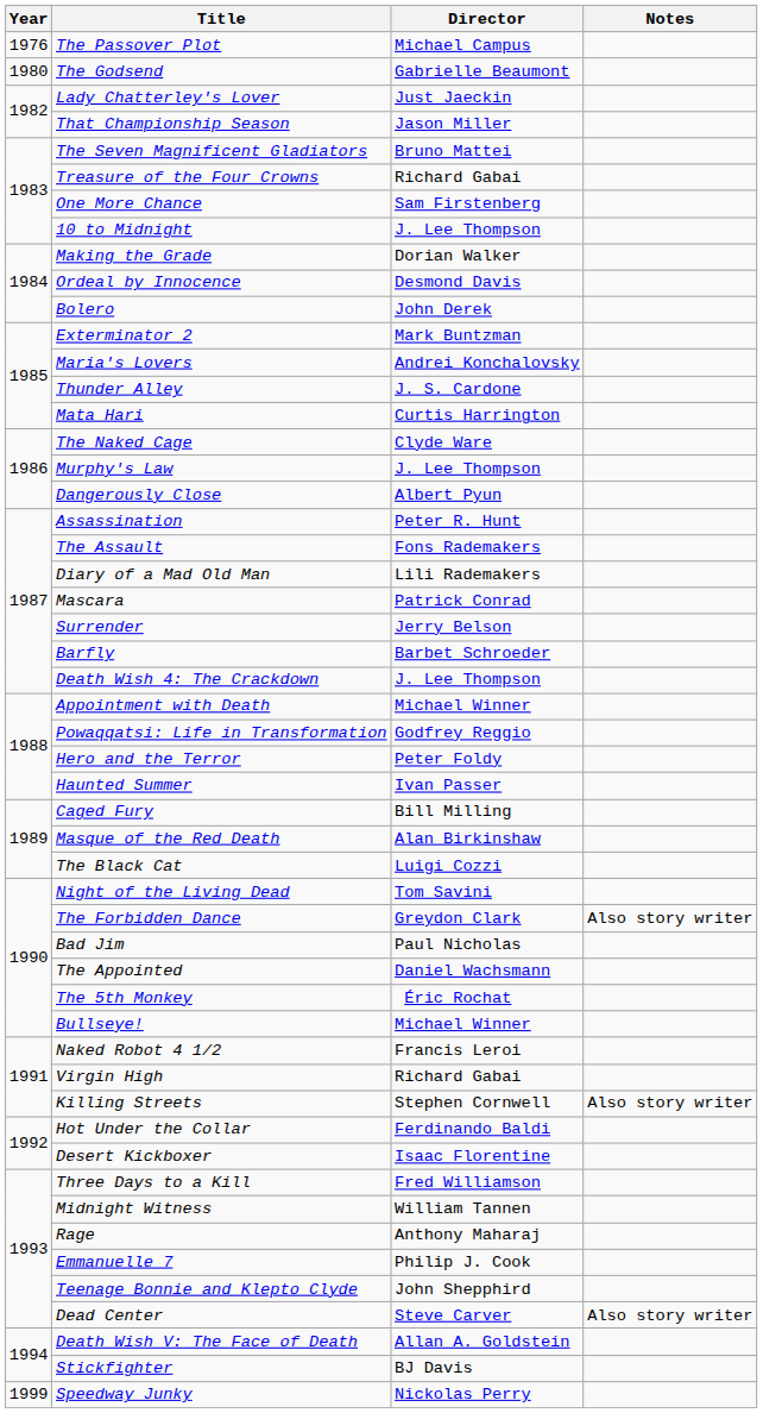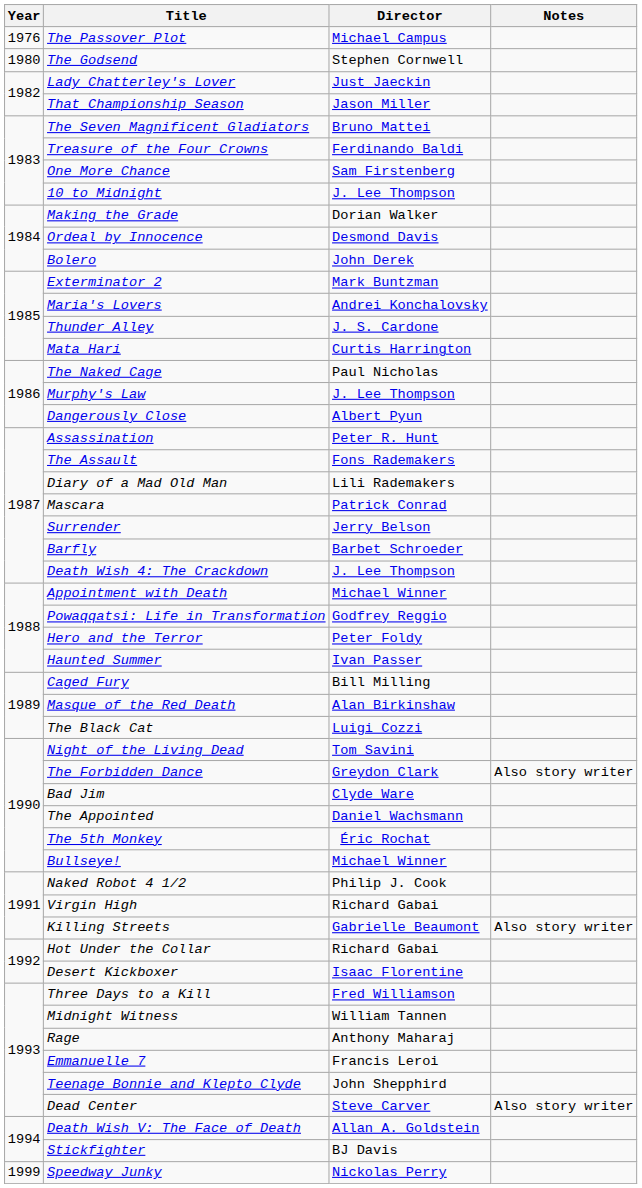 <table class="wikitable">
 <tr>
 <th>Year</th>
 <th>Title</th>
 <th>Director</th>
 <th>Notes</th>
 </tr>
 <tr>
 <td>1976</td>
 <td><em><a href='#'>The Passover Plot</a></em></td>
 <td><a href='#'>Michael Campus</a></td>
 <td></td>
 </tr>
 <tr>
 <td>1980</td>
 <td><em><a href='#'>The Godsend</a></em></td>
-<td><a href='#'>Gabrielle Beaumont</a></td>
+<td>Stephen Cornwell</td>
 <td></td>
 </tr>
 <tr>
 <td rowspan=2>1982</td>
 <td><em><a href='#'>Lady Chatterley's Lover</a></em></td>
 <td><a href='#'>Just Jaeckin</a></td>
 <td></td>
 </tr>
 <tr>
 <td><em><a href='#'>That Championship Season</a></em></td>
 <td><a href='#'>Jason Miller</a></td>
 <td></td>
 </tr>
 <tr>
 <td rowspan=4>1983</td>
 <td><em><a href='#'>The Seven Magnificent Gladiators</a></em></td>
 <td><a href='#'>Bruno Mattei</a></td>
 <td></td>
 </tr>
 <tr>
 <td><em><a href='#'>Treasure of the Four Crowns</a></em></td>
-<td>Richard Gabai</td>
+<td><a href='#'>Ferdinando Baldi</a></td>
 <td></td>
 </tr>
 <tr>
 <td><em><a href='#'>One More Chance</a></em></td>
 <td><a href='#'>Sam Firstenberg</a></td>
 <td></td>
 </tr>
 <tr>
 <td><em><a href='#'>10 to Midnight</a></em></td>
 <td><a href='#'>J. Lee Thompson</a></td>
 <td></td>
 </tr>
 <tr>
 <td rowspan=3>1984</td>
 <td><em><a href='#'>Making the Grade</a></em></td>
 <td>Dorian Walker</td>
 <td></td>
 </tr>
 <tr>
 <td><em><a href='#'>Ordeal by Innocence</a></em></td>
 <td><a href='#'>Desmond Davis</a></td>
 <td></td>
 </tr>
 <tr>
 <td><em><a href='#'>Bolero</a></em></td>
 <td><a href='#'>John Derek</a></td>
 <td></td>
 </tr>
 <tr>
 <td rowspan=4>1985</td>
 <td><em><a href='#'>Exterminator 2</a></em></td>
 <td><a href='#'>Mark Buntzman</a></td>
 <td></td>
 </tr>
 <tr>
 <td><em><a href='#'>Maria's Lovers</a></em></td>
 <td><a href='#'>Andrei Konchalovsky</a></td>
 <td></td>
 </tr>
 <tr>
 <td><em><a href='#'>Thunder Alley</a></em></td>
 <td><a href='#'>J. S. Cardone</a></td>
 <td></td>
 </tr>
 <tr>
 <td><em><a href='#'>Mata Hari</a></em></td>
 <td><a href='#'>Curtis Harrington</a></td>
 <td></td>
 </tr>
 <tr>
 <td rowspan=3>1986</td>
 <td><em><a href='#'>The Naked Cage</a></em></td>
-<td><a href='#'>Clyde Ware</a></td>
+<td>Paul Nicholas</td>
 <td></td>
 </tr>
 <tr>
 <td><em><a href='#'>Murphy's Law</a></em></td>
 <td><a href='#'>J. Lee Thompson</a></td>
 <td></td>
 </tr>
 <tr>
 <td><em><a href='#'>Dangerously Close</a></em></td>
 <td><a href='#'>Albert Pyun</a></td>
 <td></td>
 </tr>
 <tr>
 <td rowspan=7>1987</td>
 <td><em><a href='#'>Assassination</a></em></td>
 <td><a href='#'>Peter R. Hunt</a></td>
 <td></td>
 </tr>
 <tr>
 <td><em><a href='#'>The Assault</a></em></td>
 <td><a href='#'>Fons Rademakers</a></td>
 <td></td>
 </tr>
 <tr>
 <td><em>Diary of a Mad Old Man</em></td>
 <td>Lili Rademakers</td>
 <td></td>
 </tr>
 <tr>
 <td><em>Mascara</em></td>
 <td><a href='#'>Patrick Conrad</a></td>
 <td></td>
 </tr>
 <tr>
 <td><em><a href='#'>Surrender</a></em></td>
 <td><a href='#'>Jerry Belson</a></td>
 <td></td>
 </tr>
 <tr>
 <td><em><a href='#'>Barfly</a></em></td>
 <td><a href='#'>Barbet Schroeder</a></td>
 <td></td>
 </tr>
 <tr>
 <td><em><a href='#'>Death Wish 4: The Crackdown</a></em></td>
 <td><a href='#'>J. Lee Thompson</a></td>
 <td></td>
 </tr>
 <tr>
 <td rowspan=4>1988</td>
 <td><em><a href='#'>Appointment with Death</a></em></td>
 <td><a href='#'>Michael Winner</a></td>
 <td></td>
 </tr>
 <tr>
 <td><em><a href='#'>Powaqqatsi: Life in Transformation</a></em></td>
 <td><a href='#'>Godfrey Reggio</a></td>
 <td></td>
 </tr>
 <tr>
 <td><em><a href='#'>Hero and the Terror</a></em></td>
 <td><a href='#'>Peter Foldy</a></td>
 <td></td>
 </tr>
 <tr>
 <td><em><a href='#'>Haunted Summer</a></em></td>
 <td><a href='#'>Ivan Passer</a></td>
 <td></td>
 </tr>
 <tr>
 <td rowspan=3>1989</td>
 <td><em><a href='#'>Caged Fury</a></em></td>
 <td>Bill Milling</td>
 <td></td>
 </tr>
 <tr>
 <td><em><a href='#'>Masque of the Red Death</a></em></td>
 <td><a href='#'>Alan Birkinshaw</a></td>
 <td></td>
 </tr>
 <tr>
 <td><em>The Black Cat</em></td>
 <td><a href='#'>Luigi Cozzi</a></td>
 <td></td>
 </tr>
 <tr>
 <td rowspan=6>1990</td>
 <td><em><a href='#'>Night of the Living Dead</a></em></td>
 <td><a href='#'>Tom Savini</a></td>
 <td></td>
 </tr>
 <tr>
 <td><em><a href='#'>The Forbidden Dance</a></em></td>
 <td><a href='#'>Greydon Clark</a></td>
 <td>Also story writer</td>
 </tr>
 <tr>
 <td><em>Bad Jim</em></td>
-<td>Paul Nicholas</td>
+<td><a href='#'>Clyde Ware</a></td>
 <td></td>
 </tr>
 <tr>
 <td><em>The Appointed</em></td>
 <td><a href='#'>Daniel Wachsmann</a></td>
 <td></td>
 </tr>
 <tr>
 <td><em><a href='#'>The 5th Monkey</a></em></td>
 <td> <a href='#'>Éric Rochat</a></td>
 <td></td>
 </tr>
 <tr>
 <td><em><a href='#'>Bullseye!</a></em></td>
 <td><a href='#'>Michael Winner</a></td>
 <td></td>
 </tr>
 <tr>
 <td rowspan="3">1991</td>
 <td><em>Naked Robot 4 1/2</em></td>
-<td>Francis Leroi</td>
+<td>Philip J. Cook</td>
 <td></td>
 </tr>
 <tr>
 <td><em>Virgin High</em></td>
 <td>Richard Gabai</td>
 <td></td>
 </tr>
 <tr>
 <td><em>Killing Streets</em></td>
-<td>Stephen Cornwell</td>
+<td><a href='#'>Gabrielle Beaumont</a></td>
 <td>Also story writer</td>
 </tr>
 <tr>
 <td rowspan=2>1992</td>
 <td><em>Hot Under the Collar</em></td>
-<td><a href='#'>Ferdinando Baldi</a></td>
+<td>Richard Gabai</td>
 <td></td>
 </tr>
 <tr>
 <td><em>Desert Kickboxer</em></td>
 <td><a href='#'>Isaac Florentine</a></td>
 <td></td>
 </tr>
 <tr>
 <td rowspan=6>1993</td>
 <td><em>Three Days to a Kill</em></td>
 <td><a href='#'>Fred Williamson</a></td>
 <td></td>
 </tr>
 <tr>
 <td><em>Midnight Witness</em></td>
 <td>William Tannen</td>
 <td></td>
 </tr>
 <tr>
 <td><em>Rage</em></td>
 <td>Anthony Maharaj</td>
 <td></td>
 </tr>
 <tr>
 <td><em><a href='#'>Emmanuelle 7</a></em></td>
-<td>Philip J. Cook</td>
+<td>Francis Leroi</td>
 <td></td>
 </tr>
 <tr>
 <td><em><a href='#'>Teenage Bonnie and Klepto Clyde</a></em></td>
 <td>John Shepphird</td>
 <td></td>
 </tr>
 <tr>
 <td><em>Dead Center</em></td>
 <td><a href='#'>Steve Carver</a></td>
 <td>Also story writer</td>
 </tr>
 <tr>
 <td rowspan="2">1994</td>
 <td><em><a href='#'>Death Wish V: The Face of Death</a></em></td>
 <td><a href='#'>Allan A. Goldstein</a></td>
 <td></td>
 </tr>
 <tr>
 <td><em><a href='#'>Stickfighter</a></em></td>
 <td>BJ Davis</td>
 <td></td>
 </tr>
 <tr>
 <td>1999</td>
 <td><em><a href='#'>Speedway Junky</a></em></td>
 <td><a href='#'>Nickolas Perry</a></td>
 <td></td>
 </tr>
 </table>
